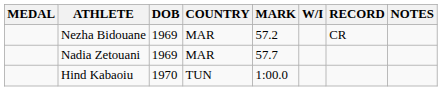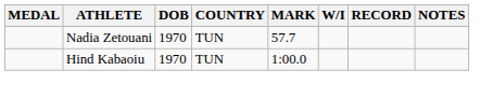 <table class="wikitable">
 <tr>
 <th>MEDAL</th>
 <th>ATHLETE</th>
 <th>DOB</th>
 <th>COUNTRY</th>
 <th>MARK</th>
 <th>W/I</th>
 <th>RECORD</th>
 <th>NOTES</th>
 </tr>
 <tr>
 <td></td>
-<td>Nezha Bidouane</td>
-<td>1969</td>
-<td>MAR</td>
-<td>57.2</td>
-<td></td>
-<td>CR</td>
-<td></td>
-</tr>
-<tr>
-<td></td>
 <td>Nadia Zetouani</td>
-<td>1969</td>
-<td>MAR</td>
+<td>1970</td>
+<td>TUN</td>
 <td>57.7</td>
 <td></td>
 <td></td>
 <td></td>
 </tr>
 <tr>
 <td></td>
 <td>Hind Kabaoiu</td>
 <td>1970</td>
 <td>TUN</td>
 <td>1:00.0</td>
 <td></td>
 <td></td>
 <td></td>
 </tr>
 </table>
